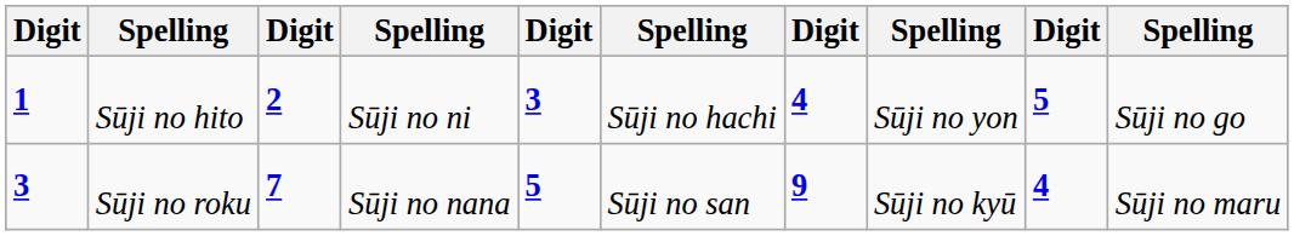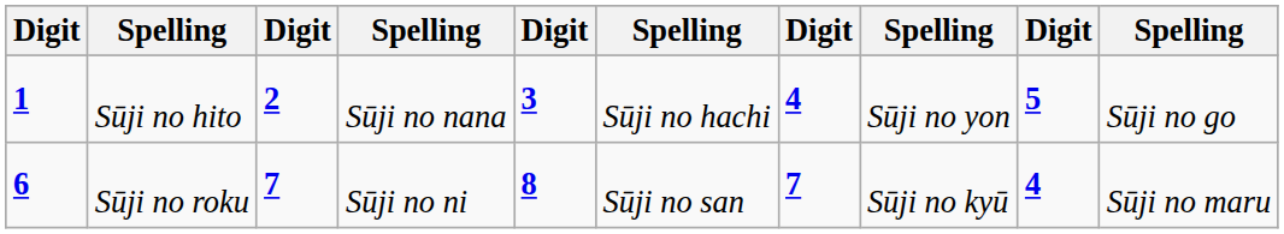 <table class="wikitable">
 <tr>
 <th>Digit</th>
 <th>Spelling</th>
 <th>Digit</th>
 <th>Spelling</th>
 <th>Digit</th>
 <th>Spelling</th>
 <th>Digit</th>
 <th>Spelling</th>
 <th>Digit</th>
 <th>Spelling</th>
 </tr>
 <tr>
 <td><strong><a href='#'>1</a></strong></td>
 <td><br><em>Sūji no hito</em></td>
 <td><strong><a href='#'>2</a></strong></td>
-<td><br><em>Sūji no ni</em></td>
+<td><br><em>Sūji no nana</em></td>
 <td><strong><a href='#'>3</a></strong></td>
 <td><br><em>Sūji no hachi</em></td>
 <td><strong><a href='#'>4</a></strong></td>
 <td><br><em>Sūji no yon</em></td>
 <td><strong><a href='#'>5</a></strong></td>
 <td><br><em>Sūji no go</em></td>
 </tr>
 <tr>
-<td><strong><a href='#'>3</a></strong></td>
+<td><strong><a href='#'>6</a></strong></td>
 <td><br><em>Sūji no roku</em></td>
 <td><strong><a href='#'>7</a></strong></td>
-<td><br><em>Sūji no nana</em></td>
-<td><strong><a href='#'>5</a></strong></td>
+<td><br><em>Sūji no ni</em></td>
+<td><strong><a href='#'>8</a></strong></td>
 <td><br><em>Sūji no san</em></td>
-<td><strong><a href='#'>9</a></strong></td>
+<td><strong><a href='#'>7</a></strong></td>
 <td><br><em>Sūji no kyū</em></td>
 <td><strong><a href='#'>4</a></strong></td>
 <td><br><em>Sūji no maru</em></td>
 </tr>
 </table>
